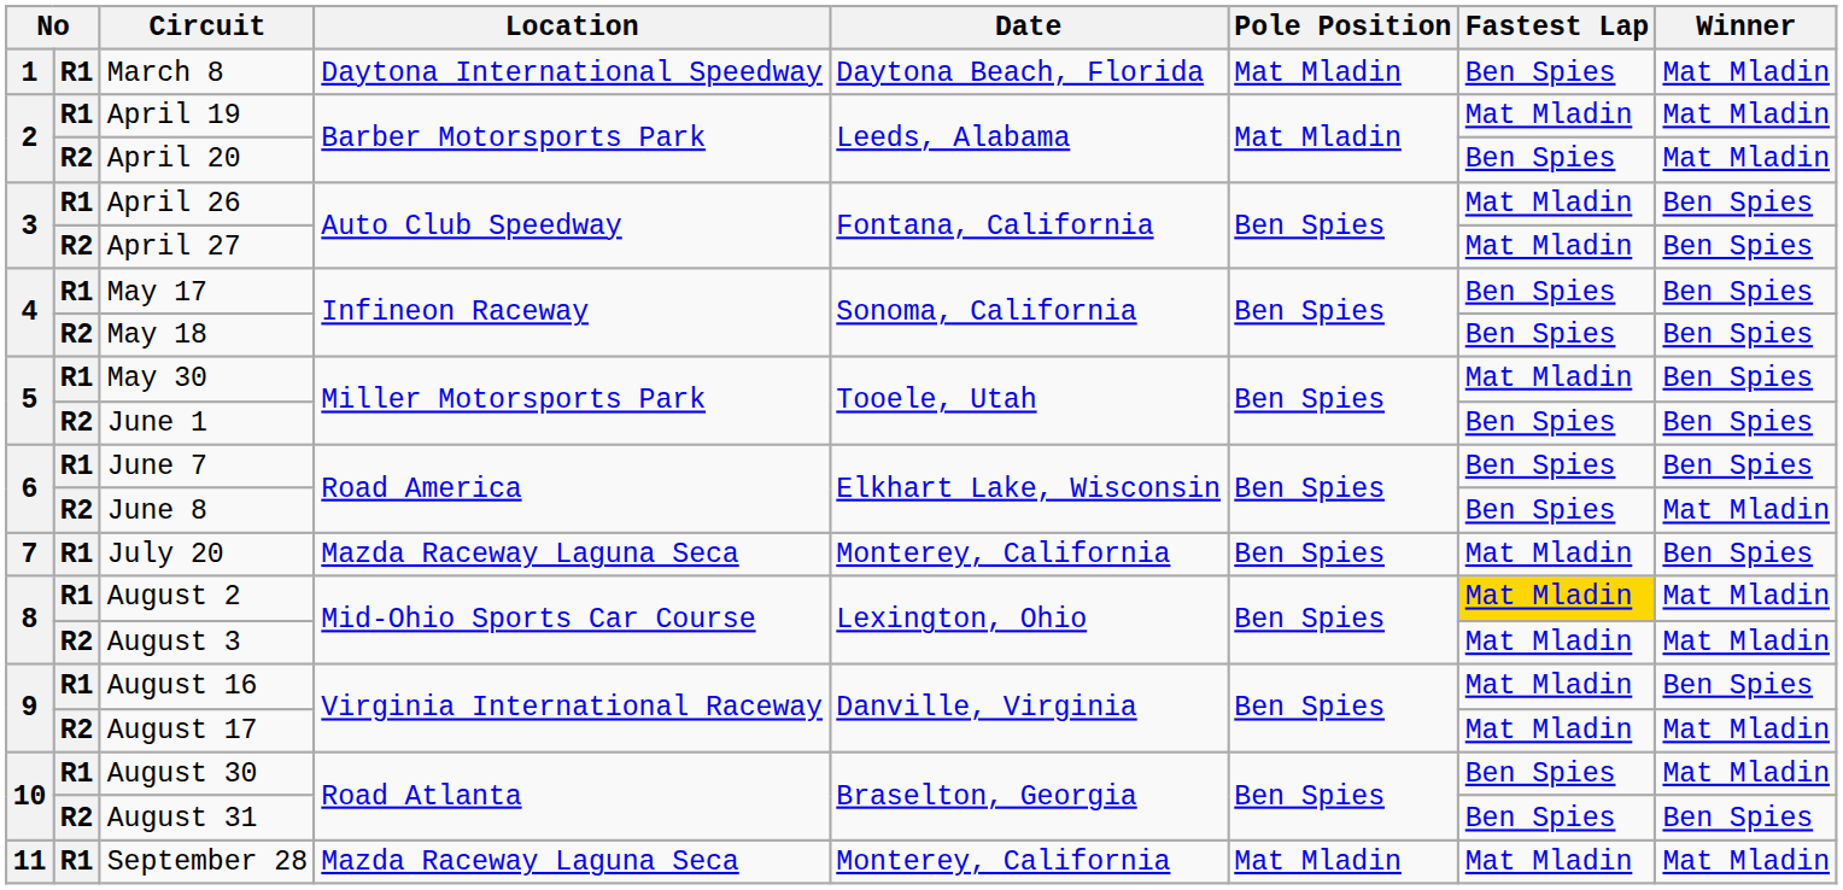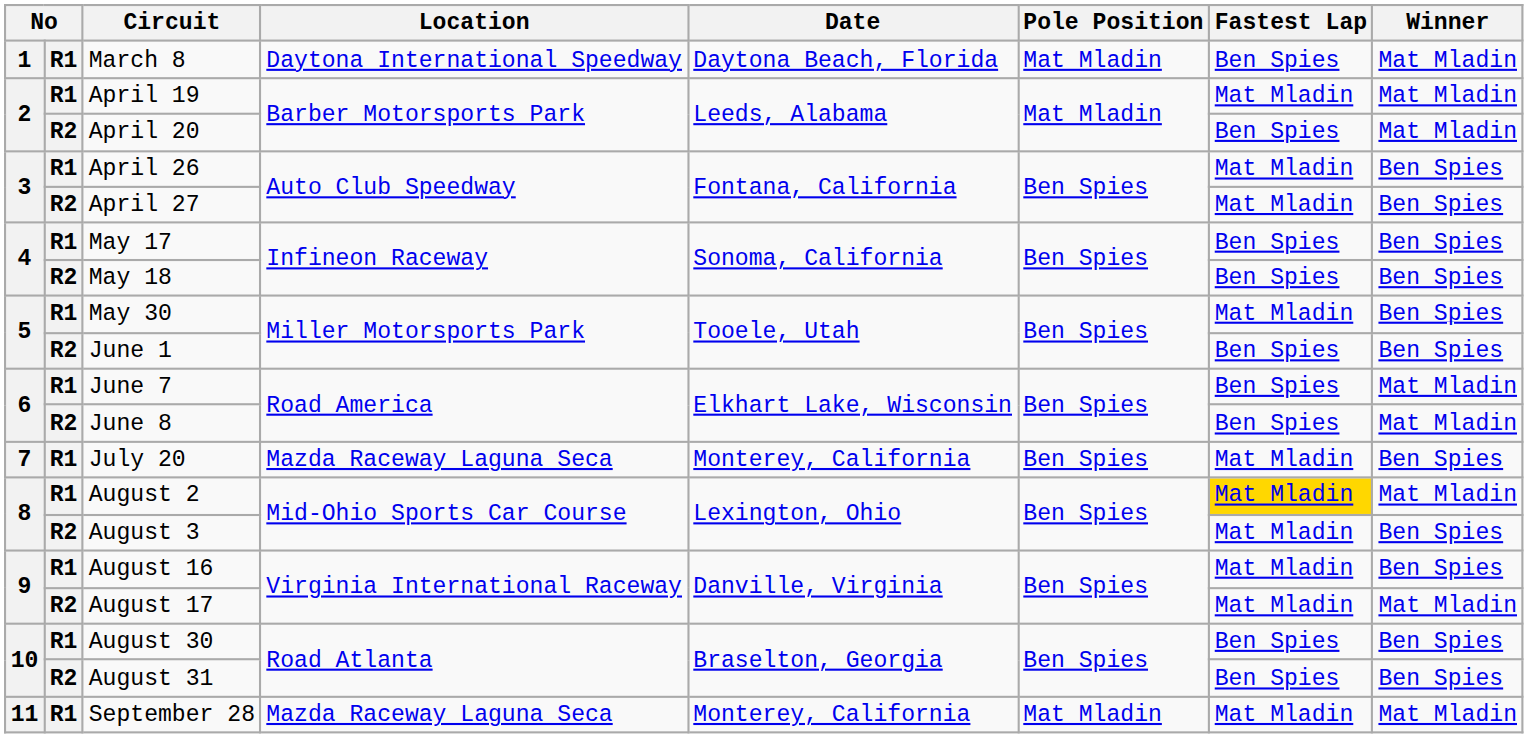 <table class="wikitable" style="font-size: 85%">
 <tr>
 <th colspan=2>No</th>
 <th>Circuit</th>
 <th>Location</th>
 <th>Date</th>
 <th>Pole Position</th>
 <th>Fastest Lap</th>
 <th>Winner</th>
 </tr>
 <tr>
 <th>1</th>
 <th>R1</th>
 <td>March 8</td>
 <td><a href='#'>Daytona International Speedway</a></td>
 <td><a href='#'>Daytona Beach, Florida</a></td>
 <td> <a href='#'>Mat Mladin</a></td>
 <td> <a href='#'>Ben Spies</a></td>
 <td> <a href='#'>Mat Mladin</a></td>
 </tr>
 <tr>
 <th rowspan=2>2</th>
 <th>R1</th>
 <td>April 19</td>
 <td rowspan=2><a href='#'>Barber Motorsports Park</a></td>
 <td rowspan=2><a href='#'>Leeds, Alabama</a></td>
 <td rowspan=2> <a href='#'>Mat Mladin</a></td>
 <td> <a href='#'>Mat Mladin</a></td>
 <td> <a href='#'>Mat Mladin</a></td>
 </tr>
 <tr>
 <th>R2</th>
 <td>April 20</td>
 <td> <a href='#'>Ben Spies</a></td>
 <td> <a href='#'>Mat Mladin</a></td>
 </tr>
 <tr>
 <th rowspan=2>3</th>
 <th>R1</th>
 <td>April 26</td>
 <td rowspan=2><a href='#'>Auto Club Speedway</a></td>
 <td rowspan=2><a href='#'>Fontana, California</a></td>
 <td rowspan=2> <a href='#'>Ben Spies</a></td>
 <td> <a href='#'>Mat Mladin</a></td>
 <td> <a href='#'>Ben Spies</a></td>
 </tr>
 <tr>
 <th>R2</th>
 <td>April 27</td>
 <td> <a href='#'>Mat Mladin</a></td>
 <td> <a href='#'>Ben Spies</a></td>
 </tr>
 <tr>
 <th rowspan=2>4</th>
 <th>R1</th>
 <td>May 17</td>
 <td rowspan=2><a href='#'>Infineon Raceway</a></td>
 <td rowspan=2><a href='#'>Sonoma, California</a></td>
 <td rowspan=2> <a href='#'>Ben Spies</a></td>
 <td> <a href='#'>Ben Spies</a></td>
 <td> <a href='#'>Ben Spies</a></td>
 </tr>
 <tr>
 <th>R2</th>
 <td>May 18</td>
 <td> <a href='#'>Ben Spies</a></td>
 <td> <a href='#'>Ben Spies</a></td>
 </tr>
 <tr>
 <th rowspan=2>5</th>
 <th>R1</th>
 <td>May 30</td>
 <td rowspan=2><a href='#'>Miller Motorsports Park</a></td>
 <td rowspan=2><a href='#'>Tooele, Utah</a></td>
 <td rowspan=2> <a href='#'>Ben Spies</a></td>
 <td> <a href='#'>Mat Mladin</a></td>
 <td> <a href='#'>Ben Spies</a></td>
 </tr>
 <tr>
 <th>R2</th>
 <td>June 1</td>
 <td> <a href='#'>Ben Spies</a></td>
 <td> <a href='#'>Ben Spies</a></td>
 </tr>
 <tr>
 <th rowspan=2>6</th>
 <th>R1</th>
 <td>June 7</td>
 <td rowspan=2><a href='#'>Road America</a></td>
 <td rowspan=2><a href='#'>Elkhart Lake, Wisconsin</a></td>
 <td rowspan=2> <a href='#'>Ben Spies</a></td>
 <td> <a href='#'>Ben Spies</a></td>
-<td> <a href='#'>Ben Spies</a></td>
+<td> <a href='#'>Mat Mladin</a></td>
 </tr>
 <tr>
 <th>R2</th>
 <td>June 8</td>
 <td> <a href='#'>Ben Spies</a></td>
 <td> <a href='#'>Mat Mladin</a></td>
 </tr>
 <tr>
 <th>7</th>
 <th>R1</th>
 <td>July 20</td>
 <td><a href='#'>Mazda Raceway Laguna Seca</a></td>
 <td><a href='#'>Monterey, California</a></td>
 <td> <a href='#'>Ben Spies</a></td>
 <td> <a href='#'>Mat Mladin</a></td>
 <td> <a href='#'>Ben Spies</a></td>
 </tr>
 <tr>
 <th rowspan=2>8</th>
 <th>R1</th>
 <td>August 2</td>
 <td rowspan=2><a href='#'>Mid-Ohio Sports Car Course</a></td>
 <td rowspan=2><a href='#'>Lexington, Ohio</a></td>
 <td rowspan=2> <a href='#'>Ben Spies</a></td>
 <td style="background: gold;"> <a href='#'>Mat Mladin</a></td>
 <td> <a href='#'>Mat Mladin</a></td>
 </tr>
 <tr>
 <th>R2</th>
 <td>August 3</td>
 <td> <a href='#'>Mat Mladin</a></td>
-<td> <a href='#'>Mat Mladin</a></td>
+<td> <a href='#'>Ben Spies</a></td>
 </tr>
 <tr>
 <th rowspan=2>9</th>
 <th>R1</th>
 <td>August 16</td>
 <td rowspan=2><a href='#'>Virginia International Raceway</a></td>
 <td rowspan=2><a href='#'>Danville, Virginia</a></td>
 <td rowspan=2> <a href='#'>Ben Spies</a></td>
 <td> <a href='#'>Mat Mladin</a></td>
 <td> <a href='#'>Ben Spies</a></td>
 </tr>
 <tr>
 <th>R2</th>
 <td>August 17</td>
 <td> <a href='#'>Mat Mladin</a></td>
 <td> <a href='#'>Mat Mladin</a></td>
 </tr>
 <tr>
 <th rowspan=2>10</th>
 <th>R1</th>
 <td>August 30</td>
 <td rowspan=2><a href='#'>Road Atlanta</a></td>
 <td rowspan=2><a href='#'>Braselton, Georgia</a></td>
 <td rowspan=2> <a href='#'>Ben Spies</a></td>
 <td> <a href='#'>Ben Spies</a></td>
-<td> <a href='#'>Mat Mladin</a></td>
+<td> <a href='#'>Ben Spies</a></td>
 </tr>
 <tr>
 <th>R2</th>
 <td>August 31</td>
 <td> <a href='#'>Ben Spies</a></td>
 <td> <a href='#'>Ben Spies</a></td>
 </tr>
 <tr>
 <th>11</th>
 <th>R1</th>
 <td>September 28</td>
 <td><a href='#'>Mazda Raceway Laguna Seca</a></td>
 <td><a href='#'>Monterey, California</a></td>
 <td> <a href='#'>Mat Mladin</a></td>
 <td> <a href='#'>Mat Mladin</a></td>
 <td> <a href='#'>Mat Mladin</a></td>
 </tr>
 </table>
